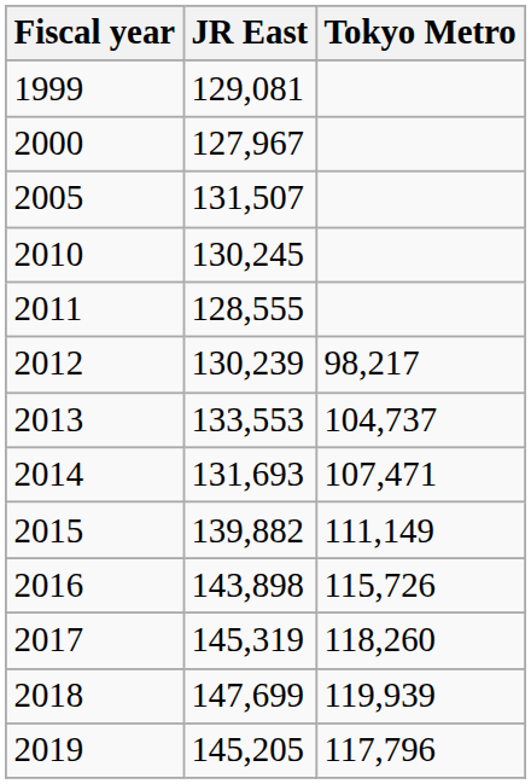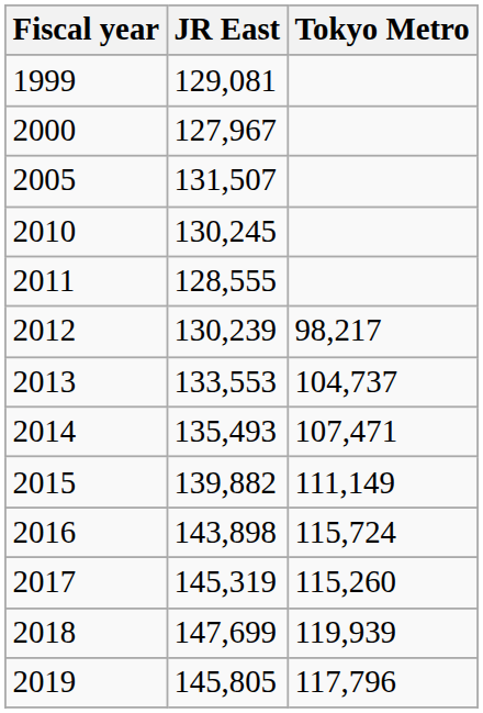 <table class="wikitable">
 <tr>
 <th>Fiscal year</th>
 <th>JR East</th>
 <th>Tokyo Metro</th>
 </tr>
 <tr>
 <td>1999</td>
 <td>129,081</td>
 <td></td>
 </tr>
 <tr>
 <td>2000</td>
 <td>127,967</td>
 <td></td>
 </tr>
 <tr>
 <td>2005</td>
 <td>131,507</td>
 <td></td>
 </tr>
 <tr>
 <td>2010</td>
 <td>130,245</td>
 <td></td>
 </tr>
 <tr>
 <td>2011</td>
 <td>128,555</td>
 <td></td>
 </tr>
 <tr>
 <td>2012</td>
 <td>130,239</td>
 <td>98,217</td>
 </tr>
 <tr>
 <td>2013</td>
 <td>133,553</td>
 <td>104,737</td>
 </tr>
 <tr>
 <td>2014</td>
-<td>131,693</td>
+<td>135,493</td>
 <td>107,471	</td>
 </tr>
 <tr>
 <td>2015</td>
 <td>139,882</td>
 <td>111,149</td>
 </tr>
 <tr>
 <td>2016</td>
 <td>143,898</td>
-<td>115,726</td>
+<td>115,724</td>
 </tr>
 <tr>
 <td>2017</td>
 <td>145,319</td>
-<td>118,260</td>
+<td>115,260</td>
 </tr>
 <tr>
 <td>2018</td>
 <td>147,699</td>
 <td>119,939</td>
 </tr>
 <tr>
 <td>2019</td>
-<td>145,205</td>
+<td>145,805</td>
 <td>117,796</td>
 </tr>
 </table>
